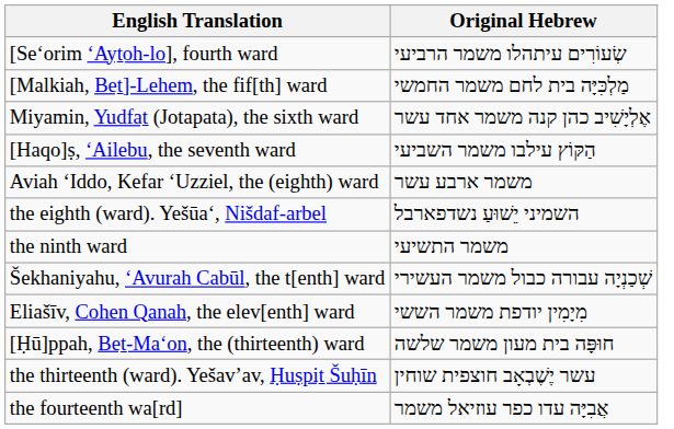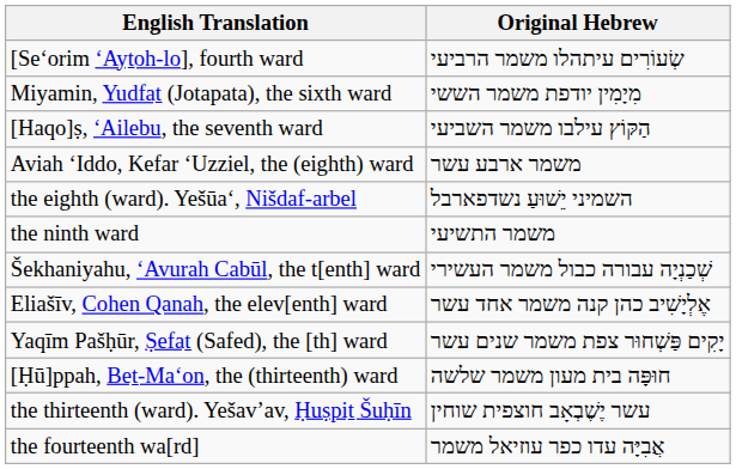 <table class="wikitable">
 <tr>
 <th>English Translation</th>
 <th>Original Hebrew</th>
 </tr>
 <tr>
 <td>[Se‘orim <a href='#'>‘Ayṯoh-lo</a>], fourth ward</td>
 <td>שְׂעוֹרִים עיתהלו משמר הרביעי</td>
 </tr>
 <tr>
-<td>[Malkiah, <a href='#'>Beṯ]-Lehem</a>, the fif[th] ward</td>
-<td>מַלְכִּיָּה בית לחם משמר החמשי</td>
-</tr>
-<tr>
 <td>Miyamin, <a href='#'>Yudfaṯ</a> (Jotapata), the sixth ward</td>
-<td>אֶלְיָשִׁיב כהן קנה משמר אחד עשר</td>
+<td>מִיָמִין יודפת משמר הששי</td>
 </tr>
 <tr>
 <td>[Haqo]ṣ, <a href='#'>‘Ailebu</a>, the seventh ward</td>
 <td>הַקּוֹץ עילבו משמר השביעי</td>
 </tr>
 <tr>
 <td>Aviah ‘Iddo, Kefar ‘Uzziel, the (eighth) ward</td>
 <td>משמר ארבע עשר</td>
 </tr>
 <tr>
 <td>the eighth (ward). Yešūa‘, <a href='#'>Nišdaf-arbel</a></td>
 <td>השמיני יֵשׁוּעַ נשדפארבל</td>
 </tr>
 <tr>
 <td>the ninth ward</td>
 <td>משמר התשיעי</td>
 </tr>
 <tr>
 <td>Šekhaniyahu, <a href='#'>‘Avurah Cabūl</a>, the t[enth] ward</td>
 <td>שְׁכַנְיָה עבורה כבול משמר העשירי</td>
 </tr>
 <tr>
 <td>Eliašīv, <a href='#'>Cohen Qanah</a>, the elev[enth] ward</td>
-<td>מִיָמִין יודפת משמר הששי</td>
+<td>אֶלְיָשִׁיב כהן קנה משמר אחד עשר</td>
+</tr>
+<tr>
+<td>Yaqīm Pašḥūr, <a href='#'>Ṣefaṯ</a> (Safed), the [th] ward</td>
+<td>יָקִים פַּשְׁחוּר צפת משמר שנים עשר</td>
 </tr>
 <tr>
 <td>[Ḥū]ppah, <a href='#'>Beṯ-Ma‘on</a>, the (thirteenth) ward</td>
 <td>חוּפָּה בית מעון משמר שלשה</td>
 </tr>
 <tr>
 <td>the thirteenth (ward). Yešav’av, <a href='#'>Ḥuṣpiṯ Šuḥīn</a></td>
 <td>עשר יֶשֶׁבְאָב חוצפית שוחין</td>
 </tr>
 <tr>
 <td>the fourteenth wa[rd]</td>
 <td>אֲבִיָּה עדו כפר עוזיאל משמר</td>
 </tr>
 </table>
